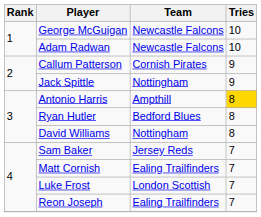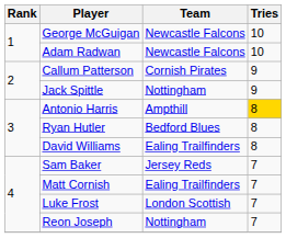 <table class="wikitable">
 <tr>
 <th>Rank</th>
 <th>Player</th>
 <th>Team</th>
 <th>Tries</th>
 </tr>
 <tr>
 <td rowspan=2>1</td>
 <td> <a href='#'>George McGuigan</a></td>
 <td><a href='#'>Newcastle Falcons</a></td>
 <td>10</td>
 </tr>
 <tr>
 <td> <a href='#'>Adam Radwan</a></td>
 <td><a href='#'>Newcastle Falcons</a></td>
 <td>10</td>
 </tr>
 <tr>
 <td rowspan=2>2</td>
 <td> <a href='#'>Callum Patterson</a></td>
 <td><a href='#'>Cornish Pirates</a></td>
 <td>9</td>
 </tr>
 <tr>
 <td> <a href='#'>Jack Spittle</a></td>
 <td><a href='#'>Nottingham</a></td>
 <td>9</td>
 </tr>
 <tr>
 <td rowspan=3>3</td>
 <td> <a href='#'>Antonio Harris</a></td>
 <td><a href='#'>Ampthill</a></td>
 <td style="background: gold;">8</td>
 </tr>
 <tr>
 <td> <a href='#'>Ryan Hutler</a></td>
 <td><a href='#'>Bedford Blues</a></td>
 <td>8</td>
 </tr>
 <tr>
 <td> <a href='#'>David Williams</a></td>
-<td><a href='#'>Nottingham</a></td>
+<td><a href='#'>Ealing Trailfinders</a></td>
 <td>8</td>
 </tr>
 <tr>
 <td rowspan=4>4</td>
 <td> <a href='#'>Sam Baker</a></td>
 <td><a href='#'>Jersey Reds</a></td>
 <td>7</td>
 </tr>
 <tr>
 <td> <a href='#'>Matt Cornish</a></td>
 <td><a href='#'>Ealing Trailfinders</a></td>
 <td>7</td>
 </tr>
 <tr>
 <td> <a href='#'>Luke Frost</a></td>
 <td><a href='#'>London Scottish</a></td>
 <td>7</td>
 </tr>
 <tr>
 <td> <a href='#'>Reon Joseph</a></td>
-<td><a href='#'>Ealing Trailfinders</a></td>
+<td><a href='#'>Nottingham</a></td>
 <td>7</td>
 </tr>
 <tr>
 </tr>
 </table>
